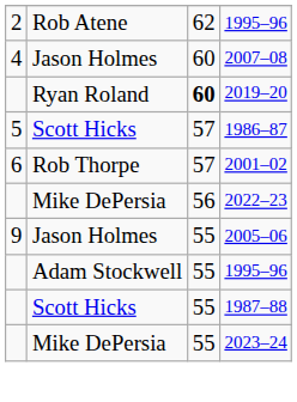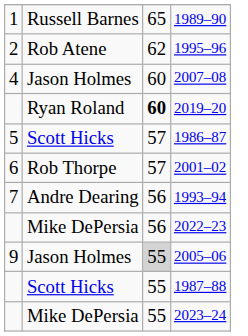 <table class="wikitable">
 <tr>
+</tr>
+<tr>
+<td>1</td>
+<td>Russell Barnes</td>
+<td>65</td>
+<td style="font-size:80%;"><a href='#'>1989–90</a></td>
 </tr>
 <tr>
 <td>2</td>
 <td>Rob Atene</td>
 <td>62</td>
 <td style="font-size:80%;"><a href='#'>1995–96</a></td>
 </tr>
 <tr>
 <td>4</td>
 <td>Jason Holmes</td>
 <td>60</td>
 <td style="font-size:80%;"><a href='#'>2007–08</a></td>
 </tr>
 <tr>
 <td></td>
 <td>Ryan Roland</td>
 <td><strong>60</strong></td>
 <td style="font-size:80%;"><a href='#'>2019–20</a></td>
 </tr>
 <tr>
 <td>5</td>
 <td><a href='#'>Scott Hicks</a></td>
 <td>57</td>
 <td style="font-size:80%;"><a href='#'>1986–87</a></td>
 </tr>
 <tr>
 <td>6</td>
 <td>Rob Thorpe</td>
 <td>57</td>
 <td style="font-size:80%;"><a href='#'>2001–02</a></td>
 </tr>
 <tr>
+<td>7</td>
+<td>Andre Dearing</td>
+<td>56</td>
+<td style="font-size:80%;"><a href='#'>1993–94</a></td>
+</tr>
+<tr>
 <td></td>
 <td>Mike DePersia</td>
 <td>56</td>
 <td style="font-size:80%;"><a href='#'>2022–23</a></td>
 </tr>
 <tr>
 <td>9</td>
 <td>Jason Holmes</td>
-<td>55</td>
+<td style="background: lightgrey;">55</td>
 <td style="font-size:80%;"><a href='#'>2005–06</a></td>
-</tr>
-<tr>
-<td></td>
-<td>Adam Stockwell</td>
-<td>55</td>
-<td style="font-size:80%;"><a href='#'>1995–96</a></td>
 </tr>
 <tr>
 <td></td>
 <td><a href='#'>Scott Hicks</a></td>
 <td>55</td>
 <td style="font-size:80%;"><a href='#'>1987–88</a></td>
 </tr>
 <tr>
 <td></td>
 <td>Mike DePersia</td>
 <td>55</td>
 <td style="font-size:80%;"><a href='#'>2023–24</a></td>
 </tr>
 </table>
